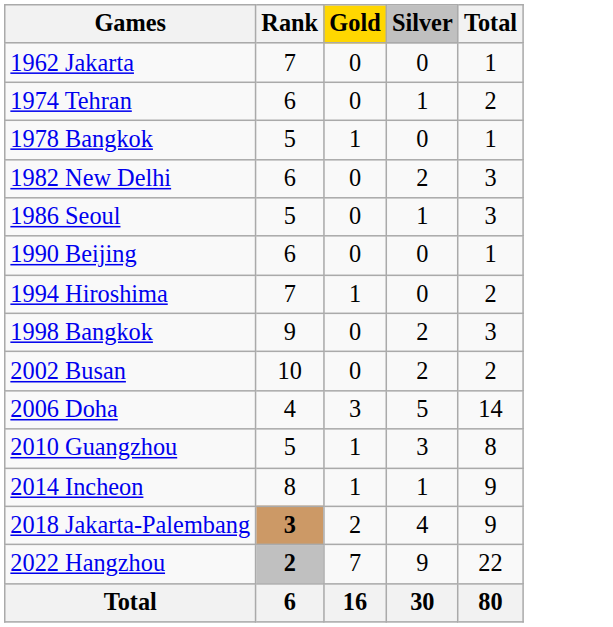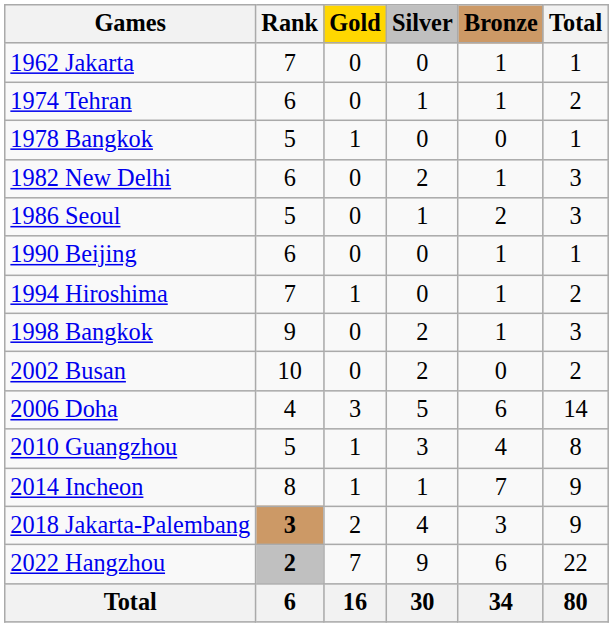 <table class="wikitable sortable" style="text-align:center">
 <tr>
 <th>Games</th>
 <th>Rank</th>
 <th style="background-color:gold;">Gold</th>
 <th style="background-color:silver;">Silver</th>
+<th style="background-color:#c96;">Bronze</th>
 <th>Total</th>
 </tr>
 <tr>
 <td align=left><a href='#'>1962 Jakarta</a></td>
 <td>7</td>
 <td>0</td>
 <td>0</td>
 <td>1</td>
+<td>1</td>
 </tr>
 <tr>
 <td align=left><a href='#'>1974 Tehran</a></td>
 <td>6</td>
 <td>0</td>
+<td>1</td>
 <td>1</td>
 <td>2</td>
 </tr>
 <tr>
 <td align=left><a href='#'>1978 Bangkok</a></td>
 <td>5</td>
 <td>1</td>
 <td>0</td>
+<td>0</td>
 <td>1</td>
 </tr>
 <tr>
 <td align=left><a href='#'>1982 New Delhi</a></td>
 <td>6</td>
 <td>0</td>
 <td>2</td>
+<td>1</td>
 <td>3</td>
 </tr>
 <tr>
 <td align=left><a href='#'>1986 Seoul</a></td>
 <td>5</td>
 <td>0</td>
 <td>1</td>
+<td>2</td>
 <td>3</td>
 </tr>
 <tr>
 <td align=left><a href='#'>1990 Beijing</a></td>
 <td>6</td>
 <td>0</td>
 <td>0</td>
 <td>1</td>
+<td>1</td>
 </tr>
 <tr>
 <td align=left><a href='#'>1994 Hiroshima</a></td>
 <td>7</td>
 <td>1</td>
 <td>0</td>
+<td>1</td>
 <td>2</td>
 </tr>
 <tr>
 <td align=left><a href='#'>1998 Bangkok</a></td>
 <td>9</td>
 <td>0</td>
 <td>2</td>
+<td>1</td>
 <td>3</td>
 </tr>
 <tr>
 <td align=left><a href='#'>2002 Busan</a></td>
 <td>10</td>
 <td>0</td>
 <td>2</td>
+<td>0</td>
 <td>2</td>
 </tr>
 <tr>
 <td align=left><a href='#'>2006 Doha</a></td>
 <td>4</td>
 <td>3</td>
 <td>5</td>
+<td>6</td>
 <td>14</td>
 </tr>
 <tr>
 <td align=left><a href='#'>2010 Guangzhou</a></td>
 <td>5</td>
 <td>1</td>
 <td>3</td>
+<td>4</td>
 <td>8</td>
 </tr>
 <tr>
 <td align=left><a href='#'>2014 Incheon</a></td>
 <td>8</td>
 <td>1</td>
 <td>1</td>
+<td>7</td>
 <td>9</td>
 </tr>
 <tr>
 <td align=left><a href='#'>2018 Jakarta-Palembang</a></td>
 <td bgcolor=#c96><strong>3</strong></td>
 <td>2</td>
 <td>4</td>
+<td>3</td>
 <td>9</td>
 </tr>
 <tr>
 <td align=left><a href='#'>2022 Hangzhou</a></td>
 <td bgcolor=silver><strong>2</strong></td>
 <td>7</td>
 <td>9</td>
+<td>6</td>
 <td>22</td>
 </tr>
 <tr>
 <th>Total</th>
 <th>6</th>
 <th>16</th>
 <th>30</th>
+<th>34</th>
 <th>80</th>
 </tr>
 </table>
